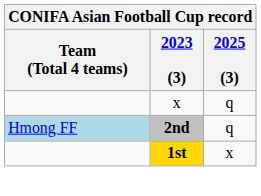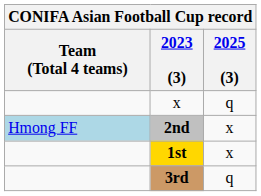 <table class="wikitable" style="text-align: center">
 <tr>
 <th colspan=3>CONIFA Asian Football Cup record</th>
 </tr>
 <tr>
 <th>Team<br>(Total 4 teams)</th>
 <th><a href='#'>2023</a> <br> <br>(3)</th>
 <th><a href='#'>2025</a> <br> <br>(3)</th>
 </tr>
 <tr>
 <td style="text-align:left"></td>
 <td>x</td>
 <td>q</td>
 </tr>
 <tr>
 <td style="background: lightblue; text-align:left"> <a href='#'>Hmong FF</a></td>
 <td style="background:Silver;"><strong>2nd</strong></td>
-<td>q</td>
+<td>x</td>
 </tr>
 <tr>
 <td style="text-align:left"></td>
 <td style="background:gold;"><strong>1st</strong></td>
 <td>x</td>
 </tr>
+<tr>
+<td style="text-align:left"></td>
+<td style="background:#c96;"><strong>3rd</strong></td>
+<td>q</td>
+</tr>
 </table>
